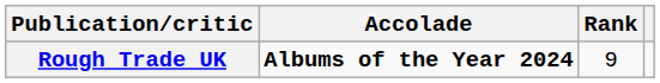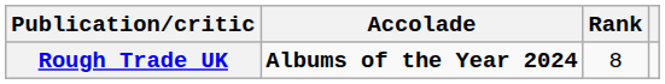 <table class="wikitable sortable plainrowheaders">
 <tr>
 <th scope="col">Publication/critic</th>
 <th scope="col">Accolade</th>
 <th scope="col">Rank</th>
 <th scope="col" class="unsortable"></th>
 </tr>
 <tr>
 <th scope="row"><a href='#'>Rough Trade UK</a></th>
 <td><strong>Albums of the Year 2024</strong></td>
-<td style="text-align: center;">9</td>
+<td style="text-align: center;">8</td>
 <td style="text-align: center;"></td>
 </tr>
 </table>
